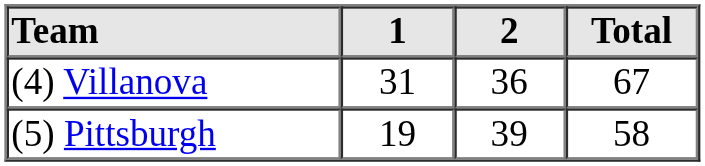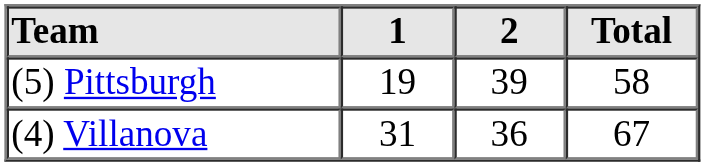 <table border=1 cellspacing=0 width=300 style="margin-left:3em;">
 <tr style="text-align:center; background-color:#e6e6e6;">
 <th align=left width=30%>Team</th>
 <th width=10%>1</th>
 <th width=10%>2</th>
 <th width=10%>Total</th>
 </tr>
 <tr style="text-align:center;">
+<td align=left>(5) <a href='#'>Pittsburgh</a></td>
+<td>19</td>
+<td>39</td>
+<td>58</td>
+</tr>
+<tr style="text-align:center;">
 <td align=left>(4) <a href='#'>Villanova</a></td>
 <td>31</td>
 <td>36</td>
 <td>67</td>
 </tr>
 <tr style="text-align:center;">
-<td align=left>(5) <a href='#'>Pittsburgh</a></td>
-<td>19</td>
-<td>39</td>
-<td>58</td>
-</tr>
-<tr style="text-align:center;">
 </tr>
 </table>
